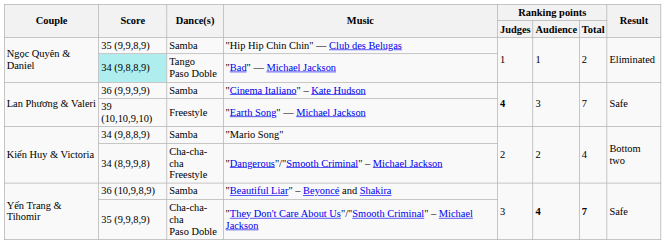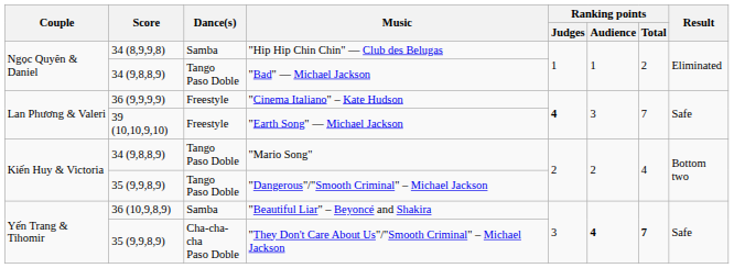 <table class="wikitable" style="width:80%;">
 <tr>
 <th rowspan=2>Couple</th>
 <th rowspan=2>Score</th>
 <th rowspan=2>Dance(s)</th>
 <th rowspan=2>Music</th>
 <th colspan=3>Ranking points</th>
 <th rowspan=2>Result</th>
 </tr>
 <tr>
 <th>Judges</th>
 <th>Audience</th>
 <th>Total</th>
 </tr>
 <tr>
 <td rowspan=2>Ngọc Quyên & Daniel</td>
-<td>35 (9,9,8,9)</td>
+<td>34 (8,9,9,8)</td>
 <td>Samba</td>
 <td>"Hip Hip Chin Chin" — <a href='#'>Club des Belugas</a></td>
 <td rowspan=2>1</td>
 <td rowspan=2>1</td>
 <td rowspan=2>2</td>
 <td rowspan=2>Eliminated</td>
 </tr>
 <tr>
-<td style="background: paleturquoise;">34 (9,8,8,9)</td>
+<td>34 (9,8,8,9)</td>
 <td>Tango<br>Paso Doble</td>
 <td>"<a href='#'>Bad</a>" — <a href='#'>Michael Jackson</a></td>
 </tr>
 <tr>
 <td rowspan=2>Lan Phương & Valeri</td>
 <td>36 (9,9,9,9)</td>
-<td>Samba</td>
+<td>Freestyle</td>
 <td>"<a href='#'>Cinema Italiano</a>" – <a href='#'>Kate Hudson</a></td>
 <td rowspan=2><strong>4</strong></td>
 <td rowspan=2>3</td>
 <td rowspan=2>7</td>
 <td rowspan=2>Safe</td>
 </tr>
 <tr>
 <td>39 (10,10,9,10)</td>
 <td>Freestyle</td>
 <td>"<a href='#'>Earth Song</a>" — <a href='#'>Michael Jackson</a></td>
 </tr>
 <tr>
 <td rowspan=2>Kiến Huy & Victoria</td>
 <td>34 (9,8,8,9)</td>
-<td>Samba</td>
+<td>Tango<br>Paso Doble</td>
 <td>"Mario Song"</td>
 <td rowspan=2>2</td>
 <td rowspan=2>2</td>
 <td rowspan=2>4</td>
 <td rowspan=2>Bottom two</td>
 </tr>
 <tr>
-<td>34 (8,9,9,8)</td>
-<td>Cha-cha-cha<br>Freestyle</td>
+<td>35 (9,9,8,9)</td>
+<td>Tango<br>Paso Doble</td>
 <td>"<a href='#'>Dangerous</a>"/"<a href='#'>Smooth Criminal</a>" – <a href='#'>Michael Jackson</a></td>
 </tr>
 <tr>
 <td rowspan=2>Yến Trang & Tihomir</td>
 <td>36 (10,9,8,9)</td>
 <td>Samba</td>
 <td>"<a href='#'>Beautiful Liar</a>" – <a href='#'>Beyoncé</a> and <a href='#'>Shakira</a></td>
 <td rowspan=2>3</td>
 <td rowspan=2><strong>4</strong></td>
 <td rowspan=2><strong>7</strong></td>
 <td rowspan=2>Safe</td>
 </tr>
 <tr>
 <td>35 (9,9,8,9)</td>
 <td>Cha-cha-cha<br>Paso Doble</td>
 <td>"<a href='#'>They Don't Care About Us</a>"/"<a href='#'>Smooth Criminal</a>" – <a href='#'>Michael Jackson</a></td>
 </tr>
 </table>
